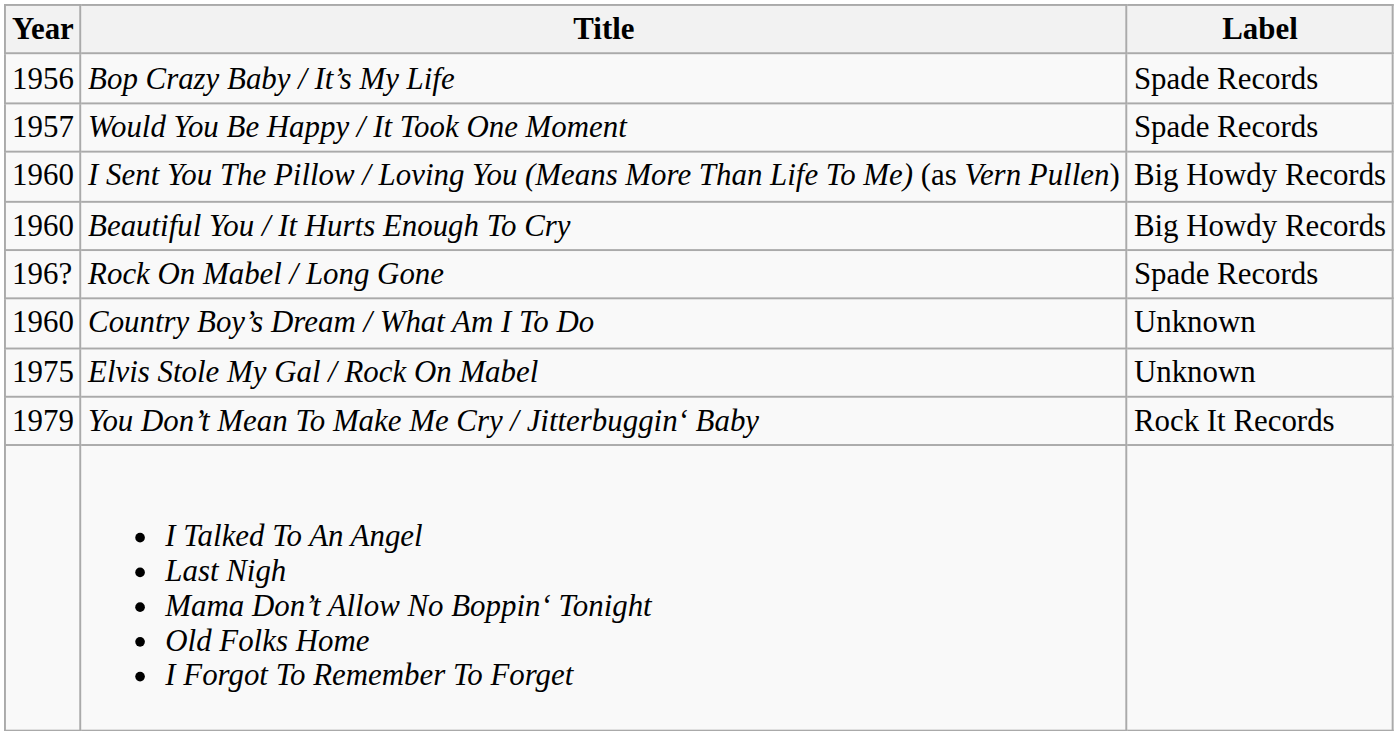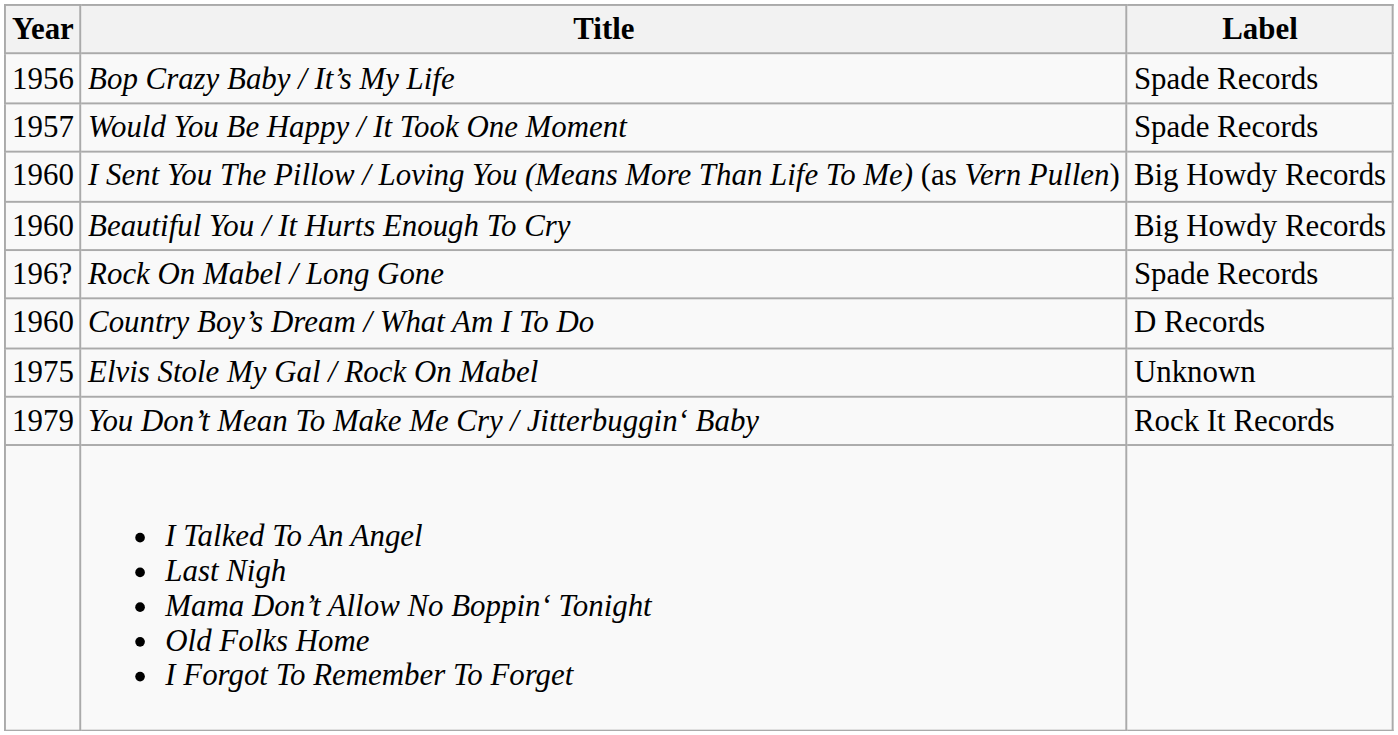 <table class="wikitable">
 <tr>
 <th>Year</th>
 <th>Title</th>
 <th>Label</th>
 </tr>
 <tr>
 <td>1956</td>
 <td><em>Bop Crazy Baby / It’s My Life</em></td>
 <td>Spade Records</td>
 </tr>
 <tr>
 <td>1957</td>
 <td><em>Would You Be Happy / It Took One Moment</em></td>
 <td>Spade Records</td>
 </tr>
 <tr>
 <td>1960</td>
 <td><em>I Sent You The Pillow / Loving You (Means More Than Life To Me)</em> (as <em>Vern Pullen</em>)</td>
 <td>Big Howdy Records</td>
 </tr>
 <tr>
 <td>1960</td>
 <td><em>Beautiful You / It Hurts Enough To Cry</em></td>
 <td>Big Howdy Records</td>
 </tr>
 <tr>
 <td>196?</td>
 <td><em>Rock On Mabel / Long Gone</em></td>
 <td>Spade Records</td>
 </tr>
 <tr>
 <td>1960</td>
 <td><em>Country Boy’s Dream / What Am I To Do</em></td>
-<td>Unknown</td>
+<td>D Records</td>
 </tr>
 <tr>
 <td>1975</td>
 <td><em>Elvis Stole My Gal / Rock On Mabel</em></td>
 <td>Unknown</td>
 </tr>
 <tr>
 <td>1979</td>
 <td><em>You Don’t Mean To Make Me Cry / Jitterbuggin‘ Baby</em></td>
 <td>Rock It Records</td>
 </tr>
 <tr>
 <td></td>
 <td><br><ul><li><em>I Talked To An Angel</em></li><li><em>Last Nigh</em></li><li><em>Mama Don’t Allow No Boppin‘ Tonight</em></li><li><em>Old Folks Home</em></li><li><em>I Forgot To Remember To Forget</em></li></ul></td>
 <td></td>
 </tr>
 </table>
